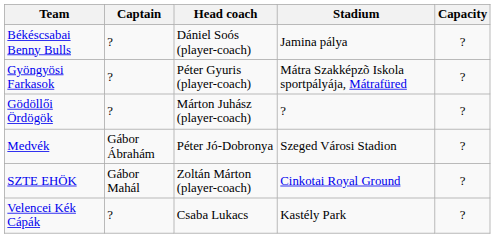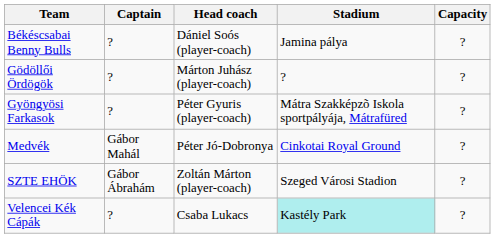 <table class="wikitable sortable">
 <tr>
 <th>Team</th>
 <th>Captain</th>
 <th>Head coach</th>
 <th>Stadium</th>
 <th>Capacity</th>
 </tr>
 <tr>
 <td><a href='#'>Békéscsabai Benny Bulls</a></td>
 <td>?</td>
 <td> Dániel Soós (player-coach)</td>
 <td>Jamina pálya</td>
 <td align="center">?</td>
 </tr>
 <tr>
+<td><a href='#'>Gödöllői Ördögök</a></td>
+<td>?</td>
+<td> Márton Juhász (player-coach)</td>
+<td>?</td>
+<td align="center">?</td>
+</tr>
+<tr>
 <td><a href='#'>Gyöngyösi Farkasok</a></td>
 <td>?</td>
 <td> Péter Gyuris (player-coach)</td>
 <td>Mátra Szakképzõ Iskola sportpályája, <a href='#'>Mátrafüred</a></td>
 <td align="center">?</td>
 </tr>
 <tr>
-<td><a href='#'>Gödöllői Ördögök</a></td>
-<td>?</td>
-<td> Márton Juhász (player-coach)</td>
-<td>?</td>
-<td align="center">?</td>
-</tr>
-<tr>
 <td><a href='#'>Medvék</a></td>
-<td> Gábor Ábrahám</td>
+<td> Gábor Mahál</td>
 <td> Péter Jó-Dobronya</td>
-<td>Szeged Városi Stadion</td>
+<td><a href='#'>Cinkotai Royal Ground</a></td>
 <td align="center">?</td>
 </tr>
 <tr>
 <td><a href='#'>SZTE EHÖK</a></td>
-<td> Gábor Mahál</td>
+<td> Gábor Ábrahám</td>
 <td> Zoltán Márton (player-coach)</td>
-<td><a href='#'>Cinkotai Royal Ground</a></td>
+<td>Szeged Városi Stadion</td>
 <td align="center">?</td>
 </tr>
 <tr>
 <td><a href='#'>Velencei Kék Cápák</a></td>
 <td>?</td>
 <td> Csaba Lukacs</td>
-<td>Kastély Park</td>
+<td style="background: paleturquoise;">Kastély Park</td>
 <td align="center">?</td>
 </tr>
 </table>
